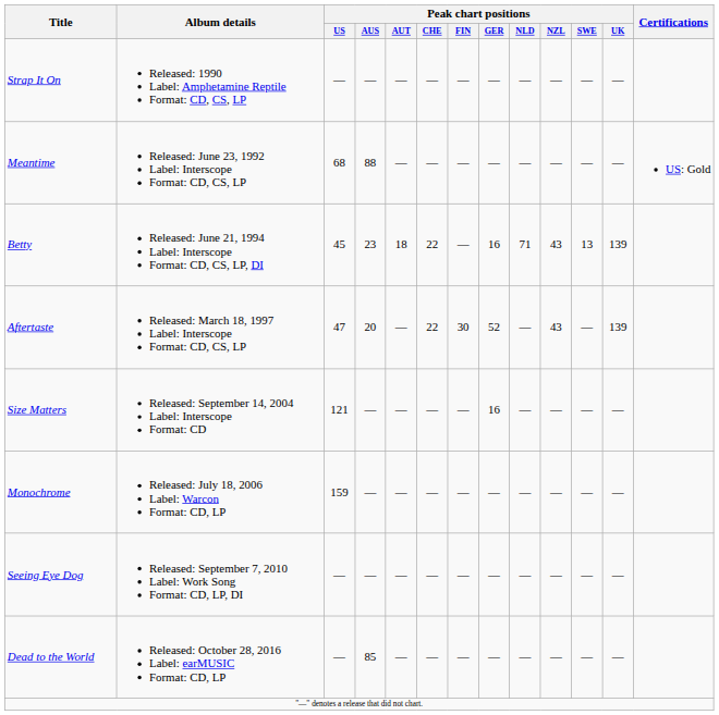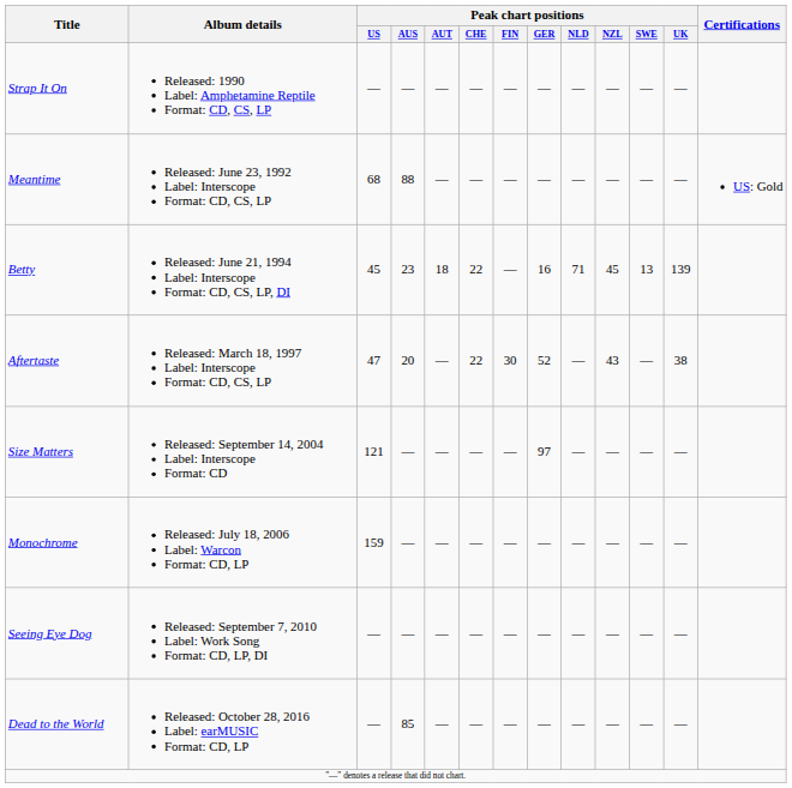 <table class ="wikitable">
 <tr>
 <th scope="col" rowspan="2" style="width:9em;">Title</th>
 <th scope="col" rowspan="2" style="width:17em;">Album details</th>
 <th colspan="10">Peak chart positions</th>
 <th rowspan="2"><a href='#'>Certifications</a></th>
 </tr>
 <tr>
 <th style="width:3em;font-size:75%"><a href='#'>US</a><br></th>
 <th style="width:3em;font-size:75%"><a href='#'>AUS</a><br></th>
 <th style="width:3em;font-size:75%"><a href='#'>AUT</a><br></th>
 <th style="width:3em;font-size:75%"><a href='#'>CHE</a><br></th>
 <th style="width:3em;font-size:75%"><a href='#'>FIN</a><br></th>
 <th style="width:3em;font-size:75%"><a href='#'>GER</a><br></th>
 <th style="width:3em;font-size:75%"><a href='#'>NLD</a><br></th>
 <th style="width:3em;font-size:75%"><a href='#'>NZL</a><br></th>
 <th style="width:3em;font-size:75%"><a href='#'>SWE</a><br></th>
 <th style="width:3em;font-size:75%"><a href='#'>UK</a><br></th>
 </tr>
 <tr>
 <td><em><a href='#'>Strap It On</a></em></td>
 <td><br><ul><li>Released: 1990</li><li>Label: <a href='#'>Amphetamine Reptile</a></li><li>Format: <a href='#'>CD</a>, <a href='#'>CS</a>, <a href='#'>LP</a></li></ul></td>
 <td style="text-align:center;">—</td>
 <td style="text-align:center;">—</td>
 <td style="text-align:center;">—</td>
 <td style="text-align:center;">—</td>
 <td style="text-align:center;">—</td>
 <td style="text-align:center;">—</td>
 <td style="text-align:center;">—</td>
 <td style="text-align:center;">—</td>
 <td style="text-align:center;">—</td>
 <td style="text-align:center;">—</td>
 <td></td>
 </tr>
 <tr>
 <td><em><a href='#'>Meantime</a></em></td>
 <td><br><ul><li>Released: June 23, 1992</li><li>Label: Interscope</li><li>Format: CD, CS, LP</li></ul></td>
 <td style="text-align:center;">68</td>
 <td style="text-align:center;">88</td>
 <td style="text-align:center;">—</td>
 <td style="text-align:center;">—</td>
 <td style="text-align:center;">—</td>
 <td style="text-align:center;">—</td>
 <td style="text-align:center;">—</td>
 <td style="text-align:center;">—</td>
 <td style="text-align:center;">—</td>
 <td style="text-align:center;">—</td>
 <td><br><ul><li><a href='#'>US</a>: Gold</li></ul></td>
 </tr>
 <tr>
 <td><em><a href='#'>Betty</a></em></td>
 <td><br><ul><li>Released: June 21, 1994</li><li>Label: Interscope</li><li>Format: CD, CS, LP, <a href='#'>DI</a></li></ul></td>
 <td style="text-align:center;">45</td>
 <td style="text-align:center;">23</td>
 <td style="text-align:center;">18</td>
 <td style="text-align:center;">22</td>
 <td style="text-align:center;">—</td>
 <td style="text-align:center;">16</td>
 <td style="text-align:center;">71</td>
-<td style="text-align:center;">43</td>
+<td style="text-align:center;">45</td>
 <td style="text-align:center;">13</td>
 <td style="text-align:center;">139</td>
 <td></td>
 </tr>
 <tr>
 <td><em><a href='#'>Aftertaste</a></em></td>
 <td><br><ul><li>Released: March 18, 1997</li><li>Label: Interscope</li><li>Format: CD, CS, LP</li></ul></td>
 <td style="text-align:center;">47</td>
 <td style="text-align:center;">20</td>
 <td style="text-align:center;">—</td>
 <td style="text-align:center;">22</td>
 <td style="text-align:center;">30</td>
 <td style="text-align:center;">52</td>
 <td style="text-align:center;">—</td>
 <td style="text-align:center;">43</td>
 <td style="text-align:center;">—</td>
-<td style="text-align:center;">139</td>
+<td style="text-align:center;">38</td>
 <td></td>
 </tr>
 <tr>
 <td><em><a href='#'>Size Matters</a></em></td>
 <td><br><ul><li>Released: September 14, 2004</li><li>Label: Interscope</li><li>Format: CD</li></ul></td>
 <td style="text-align:center;">121</td>
 <td style="text-align:center;">—</td>
 <td style="text-align:center;">—</td>
 <td style="text-align:center;">—</td>
 <td style="text-align:center;">—</td>
-<td style="text-align:center;">16</td>
+<td style="text-align:center;">97</td>
 <td style="text-align:center;">—</td>
 <td style="text-align:center;">—</td>
 <td style="text-align:center;">—</td>
 <td style="text-align:center;">—</td>
 <td></td>
 </tr>
 <tr>
 <td><em><a href='#'>Monochrome</a></em></td>
 <td><br><ul><li>Released: July 18, 2006</li><li>Label: <a href='#'>Warcon</a></li><li>Format: CD, LP</li></ul></td>
 <td style="text-align:center;">159</td>
 <td style="text-align:center;">—</td>
 <td style="text-align:center;">—</td>
 <td style="text-align:center;">—</td>
 <td style="text-align:center;">—</td>
 <td style="text-align:center;">—</td>
 <td style="text-align:center;">—</td>
 <td style="text-align:center;">—</td>
 <td style="text-align:center;">—</td>
 <td style="text-align:center;">—</td>
 <td></td>
 </tr>
 <tr>
 <td><em><a href='#'>Seeing Eye Dog</a></em></td>
 <td><br><ul><li>Released: September 7, 2010</li><li>Label: Work Song</li><li>Format: CD, LP, DI</li></ul></td>
 <td style="text-align:center;">—</td>
 <td style="text-align:center;">—</td>
 <td style="text-align:center;">—</td>
 <td style="text-align:center;">—</td>
 <td style="text-align:center;">—</td>
 <td style="text-align:center;">—</td>
 <td style="text-align:center;">—</td>
 <td style="text-align:center;">—</td>
 <td style="text-align:center;">—</td>
 <td style="text-align:center;">—</td>
 <td></td>
 </tr>
 <tr>
 <td><em><a href='#'>Dead to the World</a></em></td>
 <td><br><ul><li>Released: October 28, 2016</li><li>Label: <a href='#'>earMUSIC</a></li><li>Format: CD, LP</li></ul></td>
 <td style="text-align:center;">—</td>
 <td style="text-align:center;">85</td>
 <td style="text-align:center;">—</td>
 <td style="text-align:center;">—</td>
 <td style="text-align:center;">—</td>
 <td style="text-align:center;">—</td>
 <td style="text-align:center;">—</td>
 <td style="text-align:center;">—</td>
 <td style="text-align:center;">—</td>
 <td style="text-align:center;">—</td>
 <td></td>
 </tr>
 <tr>
 <td colspan="14" style="text-align:center; font-size:8pt;">"—" denotes a release that did not chart.</td>
 </tr>
 </table>
